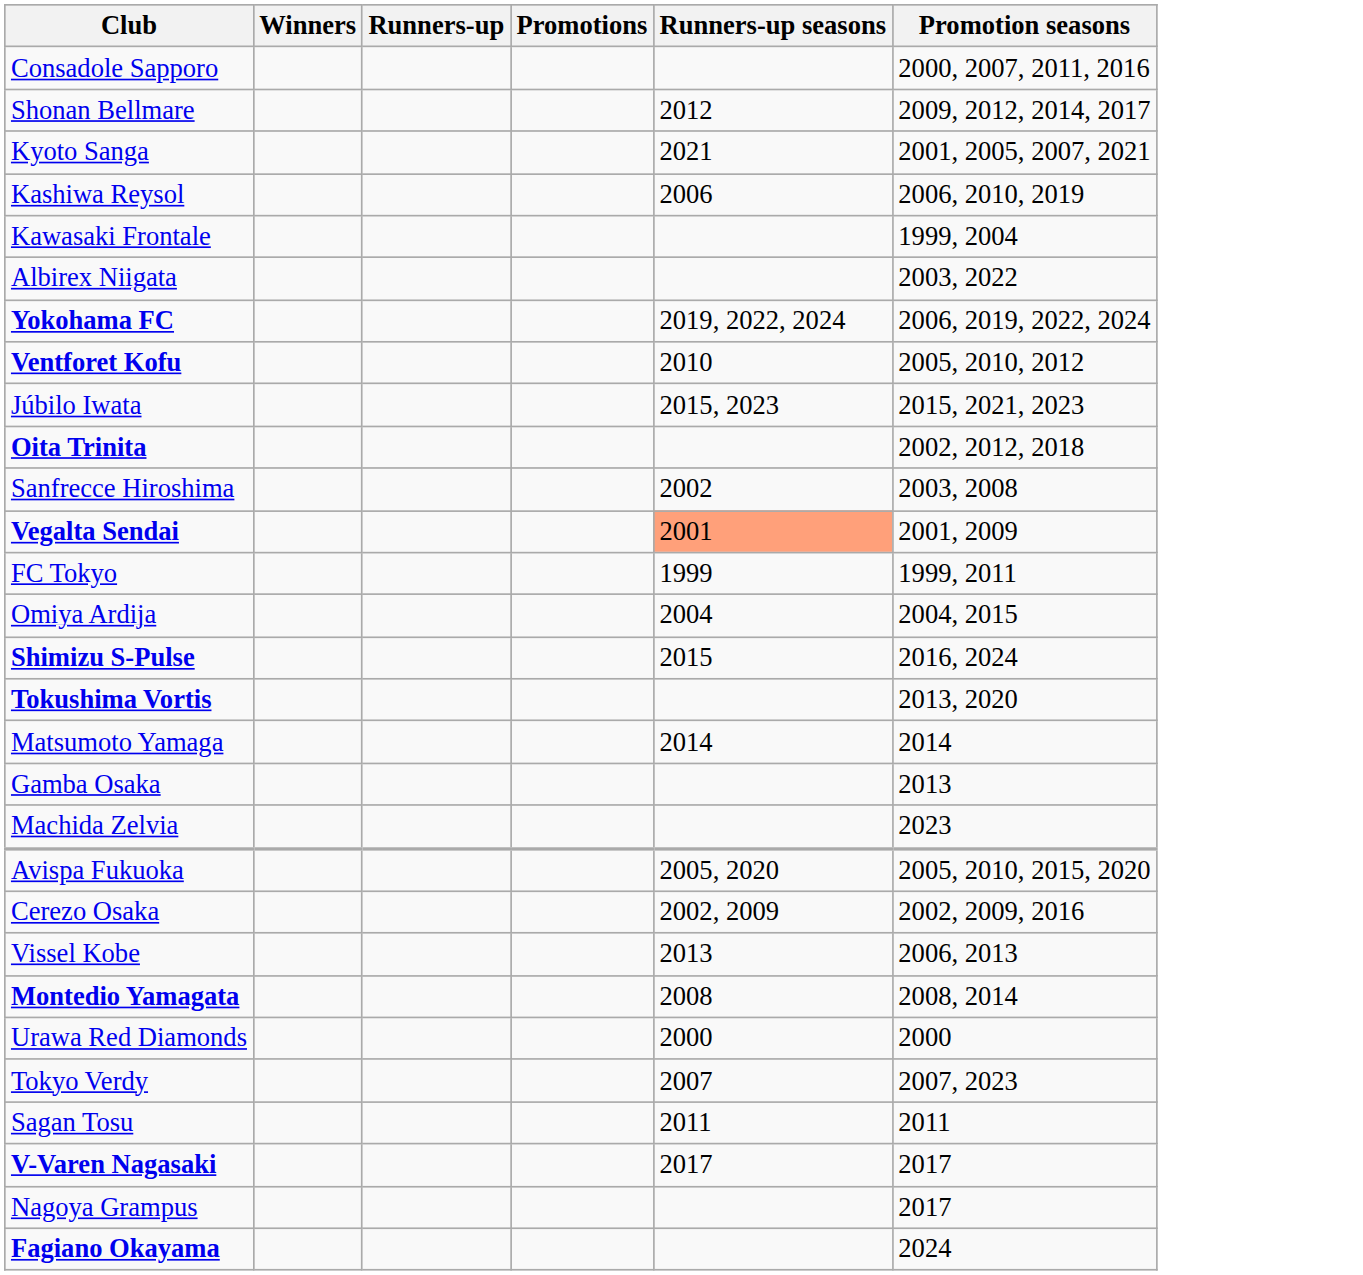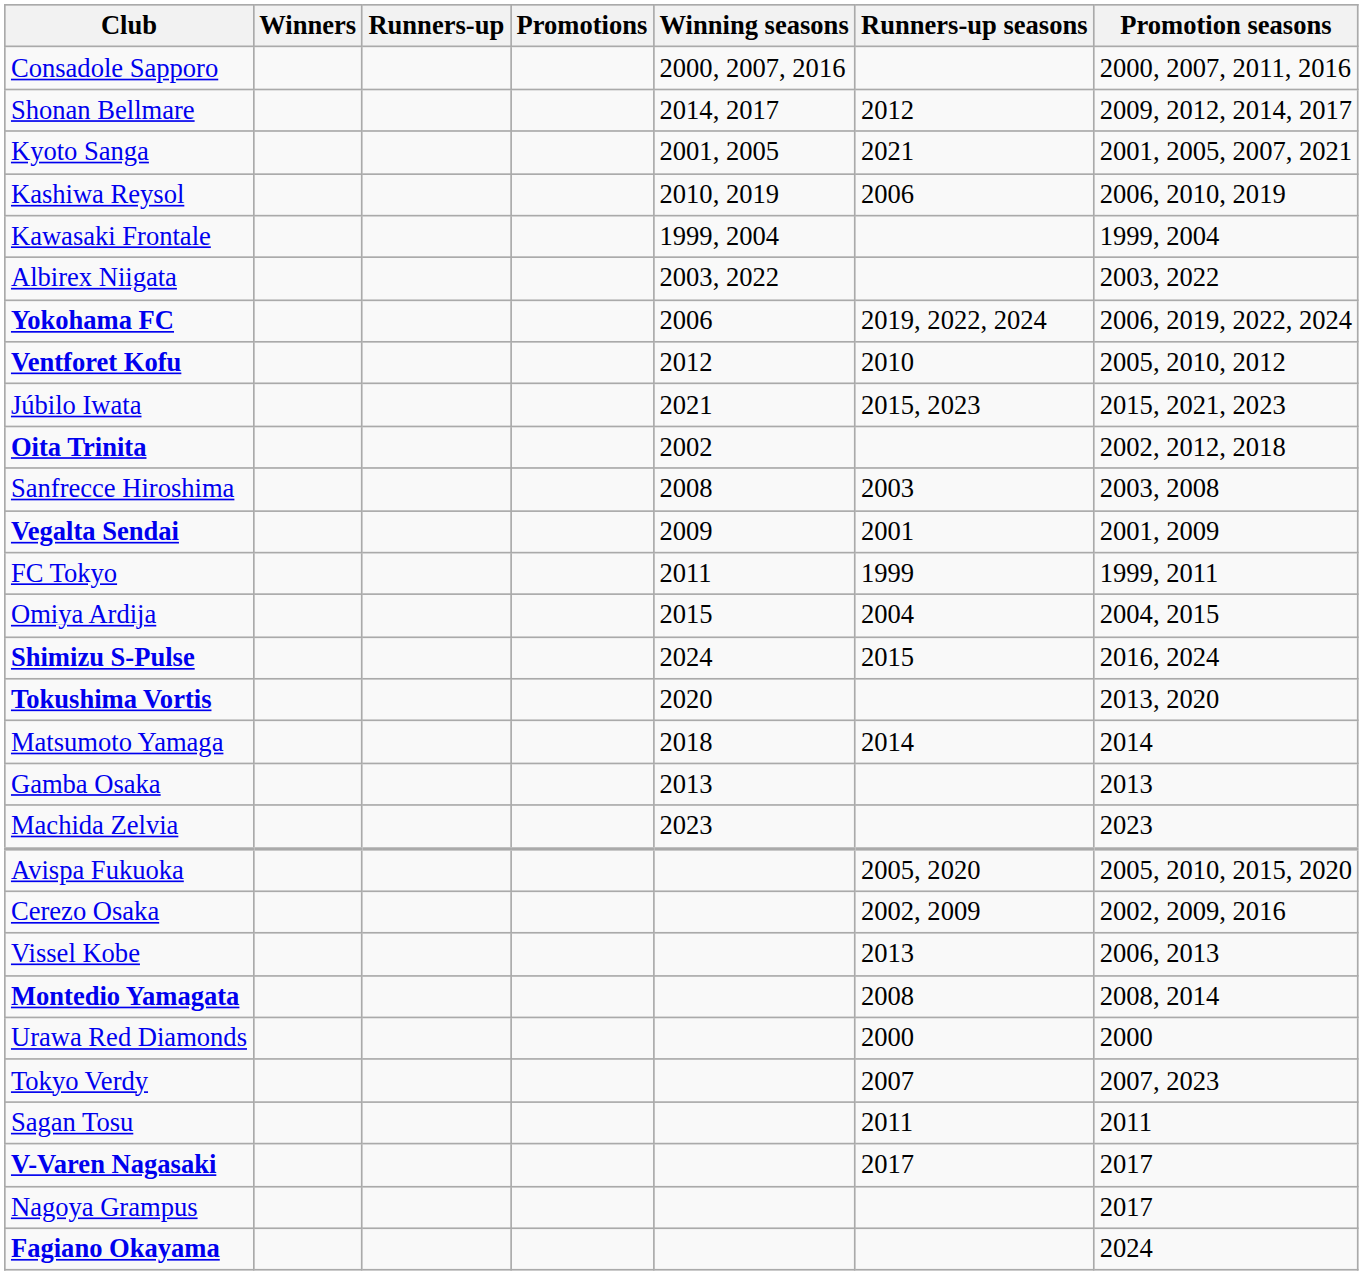 <table class="wikitable">
 <tr>
 <th>Club</th>
 <th>Winners</th>
 <th>Runners-up</th>
 <th>Promotions</th>
+<th>Winning seasons</th>
 <th>Runners-up seasons</th>
 <th>Promotion seasons</th>
 </tr>
 <tr>
 <td><a href='#'>Consadole Sapporo</a></td>
 <td></td>
 <td></td>
 <td></td>
+<td>2000, 2007, 2016</td>
 <td></td>
 <td>2000, 2007, 2011, 2016</td>
 </tr>
 <tr>
 <td><a href='#'>Shonan Bellmare</a></td>
 <td></td>
 <td></td>
 <td></td>
+<td>2014, 2017</td>
 <td>2012</td>
 <td>2009, 2012, 2014, 2017</td>
 </tr>
 <tr>
 <td><a href='#'>Kyoto Sanga</a></td>
 <td></td>
 <td></td>
 <td></td>
+<td>2001, 2005</td>
 <td>2021</td>
 <td>2001, 2005, 2007, 2021</td>
 </tr>
 <tr>
 <td><a href='#'>Kashiwa Reysol</a></td>
 <td></td>
 <td></td>
 <td></td>
+<td>2010, 2019</td>
 <td>2006</td>
 <td>2006, 2010, 2019</td>
 </tr>
 <tr>
 <td><a href='#'>Kawasaki Frontale</a></td>
 <td></td>
 <td></td>
 <td></td>
+<td>1999, 2004</td>
 <td></td>
 <td>1999, 2004</td>
 </tr>
 <tr>
 <td><a href='#'>Albirex Niigata</a></td>
 <td></td>
 <td></td>
 <td></td>
+<td>2003, 2022</td>
 <td></td>
 <td>2003, 2022</td>
 </tr>
 <tr>
 <td><strong><a href='#'>Yokohama FC</a></strong></td>
 <td></td>
 <td></td>
 <td></td>
+<td>2006</td>
 <td>2019, 2022, 2024</td>
 <td>2006, 2019, 2022, 2024</td>
 </tr>
 <tr>
 <td><strong><a href='#'>Ventforet Kofu</a></strong></td>
 <td></td>
 <td></td>
 <td></td>
+<td>2012</td>
 <td>2010</td>
 <td>2005, 2010, 2012</td>
 </tr>
 <tr>
 <td><a href='#'>Júbilo Iwata</a></td>
 <td></td>
 <td></td>
 <td></td>
+<td>2021</td>
 <td>2015, 2023</td>
 <td>2015, 2021, 2023</td>
 </tr>
 <tr>
 <td><strong><a href='#'>Oita Trinita</a></strong></td>
 <td></td>
 <td></td>
 <td></td>
+<td>2002</td>
 <td></td>
 <td>2002, 2012, 2018</td>
 </tr>
 <tr>
 <td><a href='#'>Sanfrecce Hiroshima</a></td>
 <td></td>
 <td></td>
 <td></td>
-<td>2002</td>
+<td>2008</td>
+<td>2003</td>
 <td>2003, 2008</td>
 </tr>
 <tr>
 <td><strong><a href='#'>Vegalta Sendai</a></strong></td>
 <td></td>
 <td></td>
 <td></td>
-<td style="background: lightsalmon;">2001</td>
+<td>2009</td>
+<td>2001</td>
 <td>2001, 2009</td>
 </tr>
 <tr>
 <td><a href='#'>FC Tokyo</a></td>
 <td></td>
 <td></td>
 <td></td>
+<td>2011</td>
 <td>1999</td>
 <td>1999, 2011</td>
 </tr>
 <tr>
 <td><a href='#'>Omiya Ardija</a></td>
 <td></td>
 <td></td>
 <td></td>
+<td>2015</td>
 <td>2004</td>
 <td>2004, 2015</td>
 </tr>
 <tr>
 <td><strong><a href='#'>Shimizu S-Pulse</a></strong></td>
 <td></td>
 <td></td>
 <td></td>
+<td>2024</td>
 <td>2015</td>
 <td>2016, 2024</td>
 </tr>
 <tr>
 <td><strong><a href='#'>Tokushima Vortis</a></strong></td>
 <td></td>
 <td></td>
 <td></td>
+<td>2020</td>
 <td></td>
 <td>2013, 2020</td>
 </tr>
 <tr>
 <td><a href='#'>Matsumoto Yamaga</a></td>
 <td></td>
 <td></td>
 <td></td>
+<td>2018</td>
 <td>2014</td>
 <td>2014</td>
 </tr>
 <tr>
 <td><a href='#'>Gamba Osaka</a></td>
 <td></td>
 <td></td>
 <td></td>
+<td>2013</td>
 <td></td>
 <td>2013</td>
 </tr>
 <tr>
 <td><a href='#'>Machida Zelvia</a></td>
 <td></td>
 <td></td>
 <td></td>
+<td>2023</td>
 <td></td>
 <td>2023</td>
 </tr>
 <tr>
 <td style="border-top-width: 2px;"><a href='#'>Avispa Fukuoka</a></td>
+<td style="border-top-width: 2px;"></td>
 <td style="border-top-width: 2px;"></td>
 <td style="border-top-width: 2px;"></td>
 <td style="border-top-width: 2px;"></td>
 <td style="border-top-width: 2px;">2005, 2020</td>
 <td style="border-top-width: 2px;">2005, 2010, 2015, 2020</td>
 </tr>
 <tr>
 <td><a href='#'>Cerezo Osaka</a></td>
 <td></td>
 <td></td>
 <td></td>
+<td></td>
 <td>2002, 2009</td>
 <td>2002, 2009, 2016</td>
 </tr>
 <tr>
 <td><a href='#'>Vissel Kobe</a></td>
+<td></td>
 <td></td>
 <td></td>
 <td></td>
 <td>2013</td>
 <td>2006, 2013</td>
 </tr>
 <tr>
 <td><strong><a href='#'>Montedio Yamagata</a></strong></td>
 <td></td>
 <td></td>
 <td></td>
+<td></td>
 <td>2008</td>
 <td>2008, 2014</td>
 </tr>
 <tr>
 <td><a href='#'>Urawa Red Diamonds</a></td>
+<td></td>
 <td></td>
 <td></td>
 <td></td>
 <td>2000</td>
 <td>2000</td>
 </tr>
 <tr>
 <td><a href='#'>Tokyo Verdy</a></td>
 <td></td>
 <td></td>
 <td></td>
+<td></td>
 <td>2007</td>
 <td>2007, 2023</td>
 </tr>
 <tr>
 <td><a href='#'>Sagan Tosu</a></td>
 <td></td>
 <td></td>
 <td></td>
+<td></td>
 <td>2011</td>
 <td>2011</td>
 </tr>
 <tr>
 <td><strong><a href='#'>V-Varen Nagasaki</a></strong></td>
+<td></td>
 <td></td>
 <td></td>
 <td></td>
 <td>2017</td>
 <td>2017</td>
 </tr>
 <tr>
 <td><a href='#'>Nagoya Grampus</a></td>
 <td></td>
 <td></td>
 <td></td>
 <td></td>
+<td></td>
 <td>2017</td>
 </tr>
 <tr>
 <td><strong><a href='#'>Fagiano Okayama</a></strong></td>
 <td></td>
 <td></td>
 <td></td>
 <td></td>
+<td></td>
 <td>2024</td>
 </tr>
 </table>
